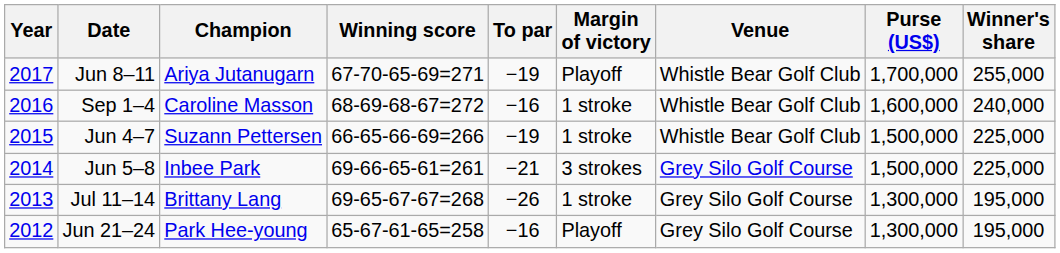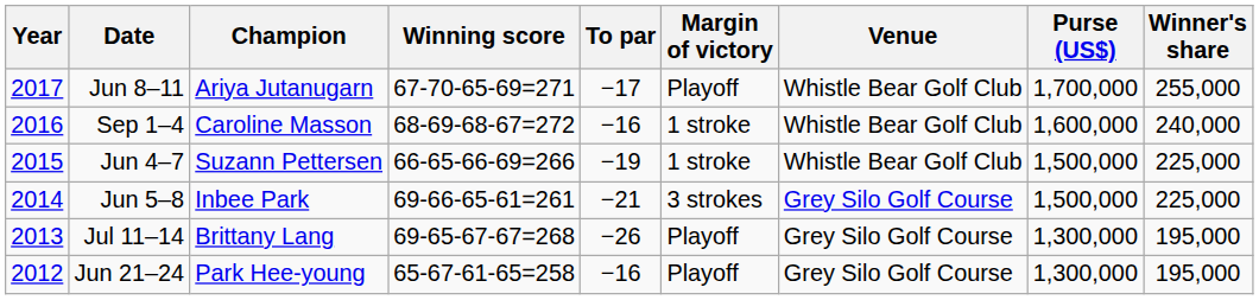 <table class="wikitable">
 <tr>
 <th>Year</th>
 <th>Date</th>
 <th>Champion</th>
 <th>Winning score</th>
 <th>To par</th>
 <th>Margin<br>of victory</th>
 <th>Venue</th>
 <th>Purse<br><a href='#'>(US$)</a></th>
 <th>Winner's<br>share</th>
 </tr>
 <tr>
 <td align=center><a href='#'>2017</a></td>
 <td align=right>Jun 8–11</td>
 <td> <a href='#'>Ariya Jutanugarn</a></td>
 <td>67-70-65-69=271</td>
-<td align=center>−19</td>
+<td align=center>−17</td>
 <td>Playoff</td>
 <td>Whistle Bear Golf Club</td>
 <td align=center>1,700,000</td>
 <td align=center>255,000</td>
 </tr>
 <tr>
 <td align=center><a href='#'>2016</a></td>
 <td align=right>Sep 1–4</td>
 <td> <a href='#'>Caroline Masson</a></td>
 <td>68-69-68-67=272</td>
 <td align=center>−16</td>
 <td>1 stroke</td>
 <td>Whistle Bear Golf Club</td>
 <td align=center>1,600,000</td>
 <td align=center>240,000</td>
 </tr>
 <tr>
 <td align=center><a href='#'>2015</a></td>
 <td align=right>Jun 4–7</td>
 <td> <a href='#'>Suzann Pettersen</a></td>
 <td>66-65-66-69=266</td>
 <td align=center>−19</td>
 <td>1 stroke</td>
 <td>Whistle Bear Golf Club</td>
 <td align=center>1,500,000</td>
 <td align=center>225,000</td>
 </tr>
 <tr>
 <td align=center><a href='#'>2014</a></td>
 <td align=right>Jun 5–8</td>
 <td> <a href='#'>Inbee Park</a></td>
 <td>69-66-65-61=261</td>
 <td align=center>−21</td>
 <td>3 strokes</td>
 <td><a href='#'>Grey Silo Golf Course</a></td>
 <td align=center>1,500,000</td>
 <td align=center>225,000</td>
 </tr>
 <tr>
 <td align=center><a href='#'>2013</a></td>
 <td align=right>Jul 11–14</td>
 <td> <a href='#'>Brittany Lang</a></td>
 <td>69-65-67-67=268</td>
 <td align=center>−26</td>
-<td>1 stroke</td>
+<td>Playoff</td>
 <td>Grey Silo Golf Course</td>
 <td align=center>1,300,000</td>
 <td align=center>195,000</td>
 </tr>
 <tr>
 <td align=center><a href='#'>2012</a></td>
 <td align=right>Jun 21–24</td>
 <td> <a href='#'>Park Hee-young</a></td>
 <td>65-67-61-65=258</td>
 <td align=center>−16</td>
 <td>Playoff</td>
 <td>Grey Silo Golf Course</td>
 <td align=center>1,300,000</td>
 <td align=center>195,000</td>
 </tr>
 </table>
